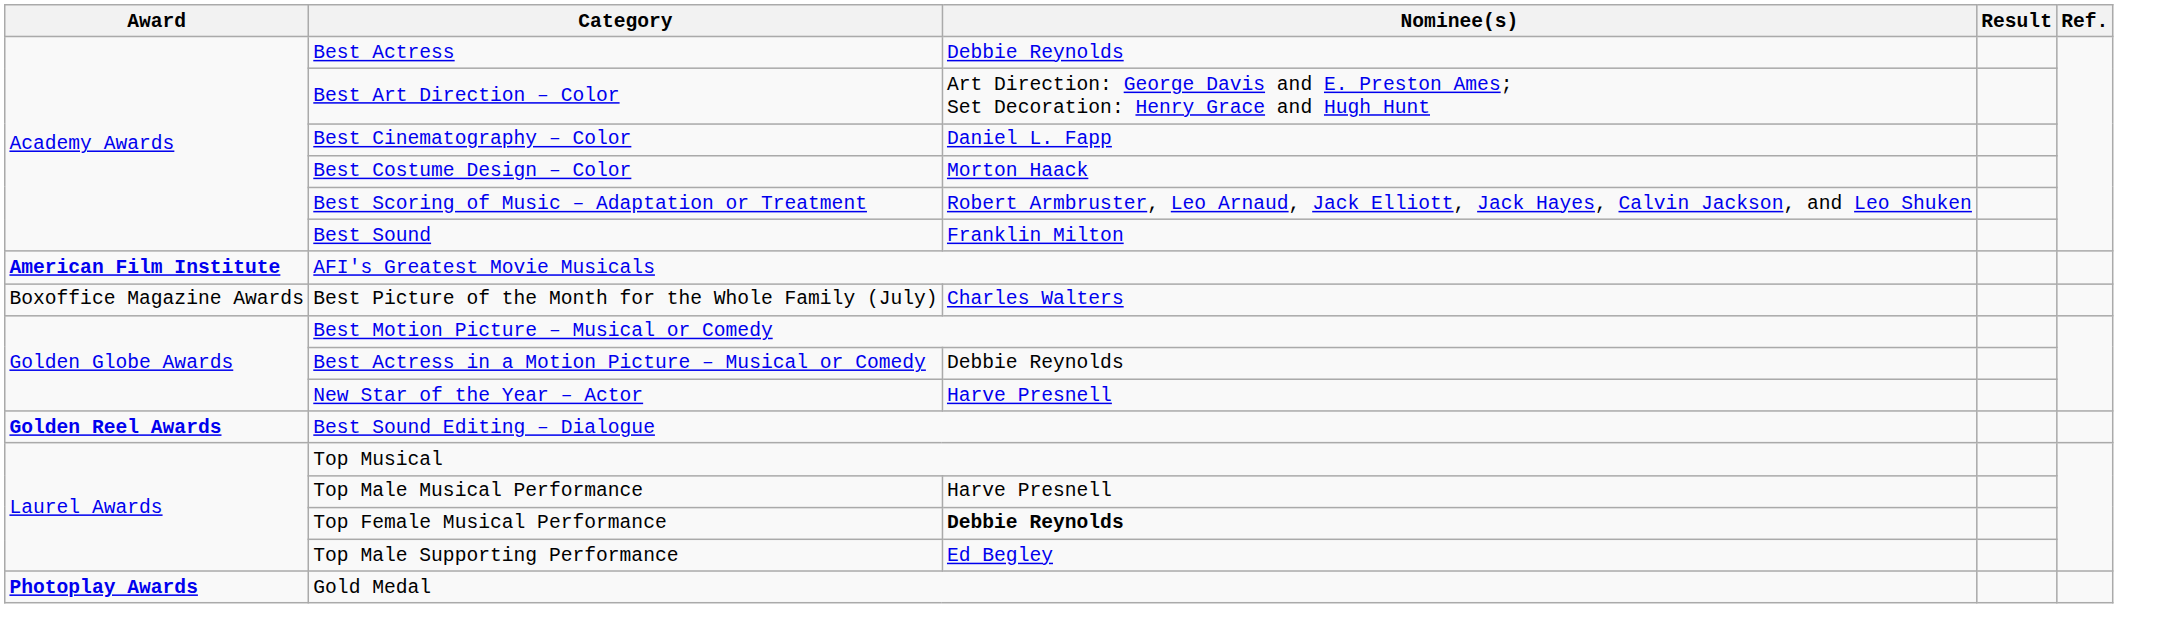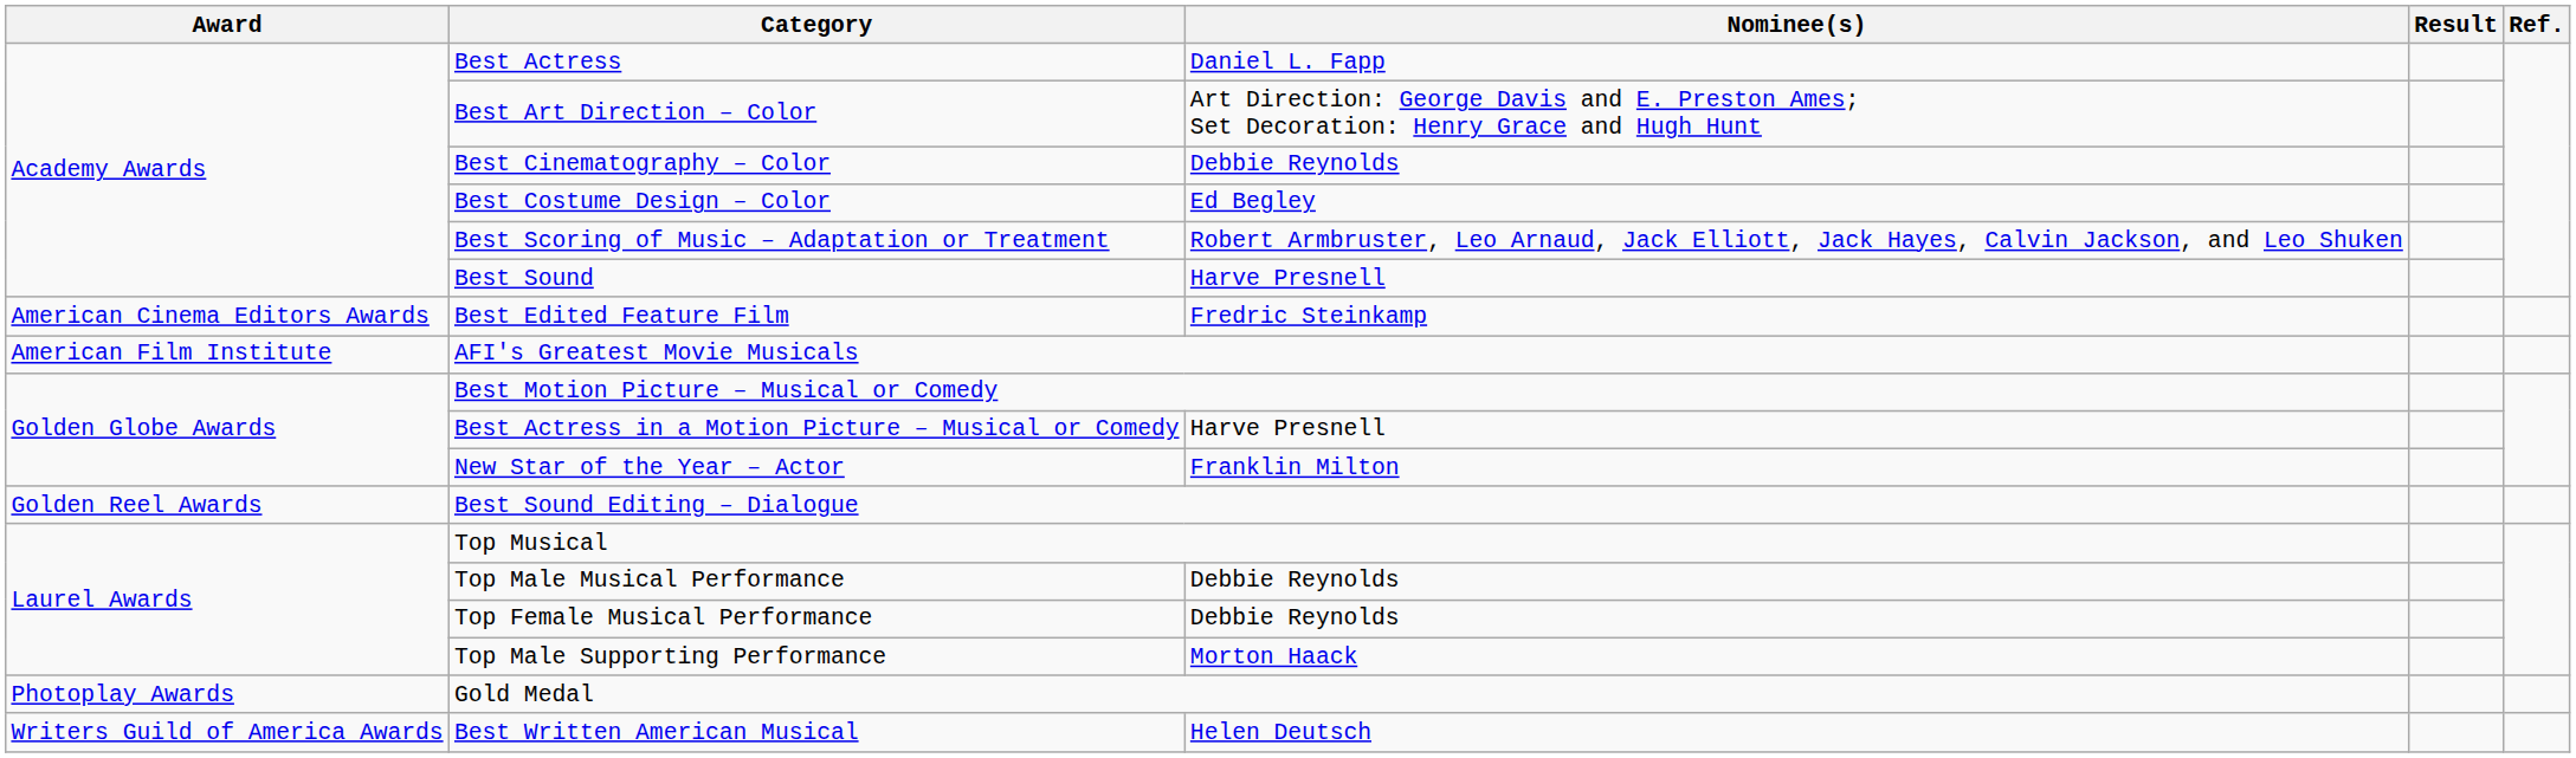 <table class="wikitable plainrowheaders">
 <tr>
 <th>Award</th>
 <th>Category</th>
 <th>Nominee(s)</th>
 <th>Result</th>
 <th>Ref.</th>
 </tr>
 <tr>
 <td rowspan="6"><a href='#'>Academy Awards</a></td>
 <td><a href='#'>Best Actress</a></td>
-<td><a href='#'>Debbie Reynolds</a></td>
+<td><a href='#'>Daniel L. Fapp</a></td>
 <td></td>
 <td align="center" rowspan="6"></td>
 </tr>
 <tr>
 <td><a href='#'>Best Art Direction – Color</a></td>
 <td>Art Direction: <a href='#'>George Davis</a> and <a href='#'>E. Preston Ames</a>; <br> Set Decoration: <a href='#'>Henry Grace</a> and <a href='#'>Hugh Hunt</a></td>
 <td></td>
 </tr>
 <tr>
 <td><a href='#'>Best Cinematography – Color</a></td>
-<td><a href='#'>Daniel L. Fapp</a></td>
+<td><a href='#'>Debbie Reynolds</a></td>
 <td></td>
 </tr>
 <tr>
 <td><a href='#'>Best Costume Design – Color</a></td>
-<td><a href='#'>Morton Haack</a></td>
+<td><a href='#'>Ed Begley</a></td>
 <td></td>
 </tr>
 <tr>
 <td><a href='#'>Best Scoring of Music – Adaptation or Treatment</a></td>
 <td><a href='#'>Robert Armbruster</a>, <a href='#'>Leo Arnaud</a>, <a href='#'>Jack Elliott</a>, <a href='#'>Jack Hayes</a>, <a href='#'>Calvin Jackson</a>, and <a href='#'>Leo Shuken</a></td>
 <td></td>
 </tr>
 <tr>
 <td><a href='#'>Best Sound</a></td>
-<td><a href='#'>Franklin Milton</a></td>
+<td><a href='#'>Harve Presnell</a></td>
 <td></td>
 </tr>
 <tr>
-<td><strong><a href='#'>American Film Institute</a></strong></td>
-<td colspan="2"><a href='#'>AFI's Greatest Movie Musicals</a></td>
+<td><a href='#'>American Cinema Editors Awards</a></td>
+<td><a href='#'>Best Edited Feature Film</a></td>
+<td><a href='#'>Fredric Steinkamp</a></td>
 <td></td>
 <td align="center"></td>
 </tr>
 <tr>
-<td>Boxoffice Magazine Awards</td>
-<td>Best Picture of the Month for the Whole Family (July)</td>
-<td><a href='#'>Charles Walters</a></td>
+<td><a href='#'>American Film Institute</a></td>
+<td colspan="2"><a href='#'>AFI's Greatest Movie Musicals</a></td>
 <td></td>
 <td align="center"></td>
 </tr>
 <tr>
 <td rowspan="3"><a href='#'>Golden Globe Awards</a></td>
 <td colspan="2"><a href='#'>Best Motion Picture – Musical or Comedy</a></td>
 <td></td>
 <td align="center" rowspan="3"></td>
 </tr>
 <tr>
 <td><a href='#'>Best Actress in a Motion Picture – Musical or Comedy</a></td>
-<td>Debbie Reynolds</td>
+<td>Harve Presnell</td>
 <td></td>
 </tr>
 <tr>
 <td><a href='#'>New Star of the Year – Actor</a></td>
-<td><a href='#'>Harve Presnell</a></td>
+<td><a href='#'>Franklin Milton</a></td>
 <td></td>
 </tr>
 <tr>
-<td><strong><a href='#'>Golden Reel Awards</a></strong></td>
+<td><a href='#'>Golden Reel Awards</a></td>
 <td colspan="2"><a href='#'>Best Sound Editing – Dialogue</a></td>
 <td></td>
 <td align="center"></td>
 </tr>
 <tr>
 <td rowspan="4"><a href='#'>Laurel Awards</a></td>
 <td colspan="2">Top Musical</td>
 <td></td>
 <td align="center" rowspan="4"></td>
 </tr>
 <tr>
 <td>Top Male Musical Performance</td>
-<td>Harve Presnell</td>
+<td>Debbie Reynolds</td>
 <td></td>
 </tr>
 <tr>
 <td>Top Female Musical Performance</td>
-<td><strong>Debbie Reynolds</strong></td>
+<td>Debbie Reynolds</td>
 <td></td>
 </tr>
 <tr>
 <td>Top Male Supporting Performance</td>
-<td><a href='#'>Ed Begley</a></td>
+<td><a href='#'>Morton Haack</a></td>
 <td></td>
 </tr>
 <tr>
-<td><strong><a href='#'>Photoplay Awards</a></strong></td>
+<td><a href='#'>Photoplay Awards</a></td>
 <td colspan="2">Gold Medal</td>
 <td></td>
 <td align="center"></td>
 </tr>
+<tr>
+<td><a href='#'>Writers Guild of America Awards</a></td>
+<td><a href='#'>Best Written American Musical</a></td>
+<td><a href='#'>Helen Deutsch</a></td>
+<td></td>
+<td align="center"></td>
+</tr>
 </table>
